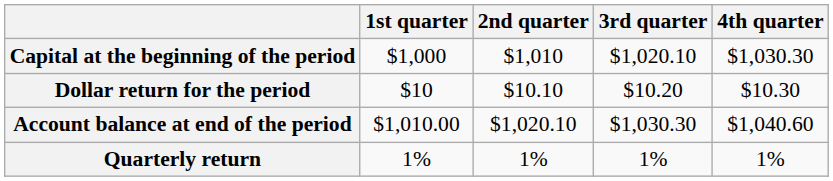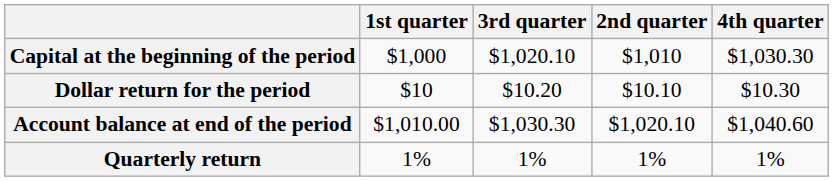 <table class="wikitable" style="text-align:center">
 <tr>
 <th></th>
 <th>1st quarter</th>
+<th>3rd quarter</th>
 <th>2nd quarter</th>
-<th>3rd quarter</th>
 <th>4th quarter</th>
 </tr>
 <tr>
 <th>Capital at the beginning of the period</th>
 <td>$1,000</td>
+<td>$1,020.10</td>
 <td>$1,010</td>
-<td>$1,020.10</td>
 <td>$1,030.30</td>
 </tr>
 <tr>
 <th>Dollar return for the period</th>
 <td>$10</td>
+<td>$10.20</td>
 <td>$10.10</td>
-<td>$10.20</td>
 <td>$10.30</td>
 </tr>
 <tr>
 <th>Account balance at end of the period</th>
 <td>$1,010.00</td>
+<td>$1,030.30</td>
 <td>$1,020.10</td>
-<td>$1,030.30</td>
 <td>$1,040.60</td>
 </tr>
 <tr>
 <th>Quarterly return</th>
 <td>1%</td>
 <td>1%</td>
 <td>1%</td>
 <td>1%</td>
 </tr>
 </table>
